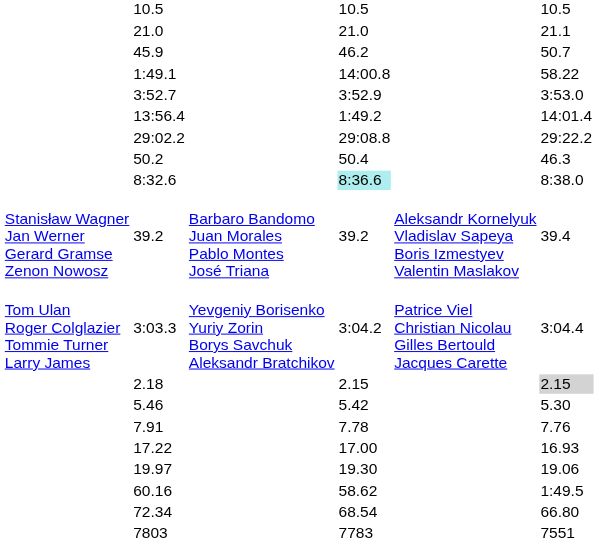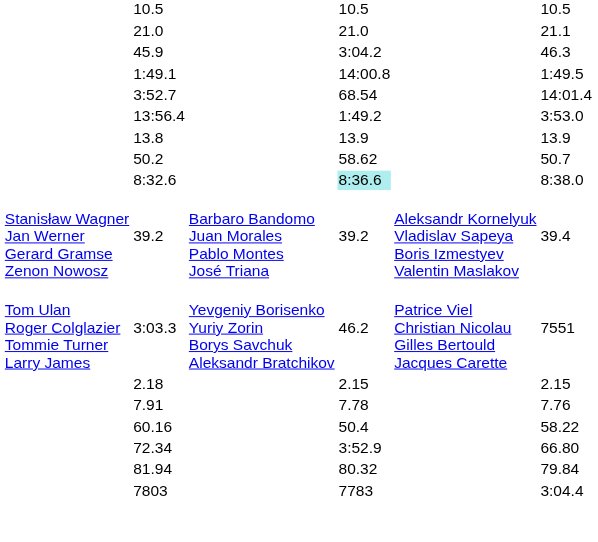 <table>
 <tr>
 <td></td>
 <td></td>
 <td>10.5</td>
 <td></td>
 <td>10.5</td>
 <td></td>
 <td>10.5</td>
 </tr>
 <tr>
 <td></td>
 <td></td>
 <td>21.0</td>
 <td></td>
 <td>21.0</td>
 <td></td>
 <td>21.1</td>
 </tr>
 <tr>
 <td></td>
 <td></td>
 <td>45.9</td>
 <td></td>
-<td>46.2</td>
+<td>3:04.2</td>
 <td></td>
-<td>50.7</td>
+<td>46.3</td>
 </tr>
 <tr>
 <td></td>
 <td></td>
 <td>1:49.1</td>
 <td></td>
 <td>14:00.8</td>
 <td></td>
-<td>58.22</td>
+<td>1:49.5</td>
 </tr>
 <tr>
 <td></td>
 <td></td>
 <td>3:52.7</td>
 <td></td>
-<td>3:52.9</td>
+<td>68.54</td>
 <td></td>
-<td>3:53.0</td>
+<td>14:01.4</td>
 </tr>
 <tr>
 <td></td>
 <td></td>
 <td>13:56.4</td>
 <td></td>
 <td>1:49.2</td>
 <td></td>
-<td>14:01.4</td>
+<td>3:53.0</td>
 </tr>
 <tr>
 <td></td>
 <td></td>
-<td>29:02.2</td>
+<td>13.8</td>
 <td></td>
-<td>29:08.8</td>
+<td>13.9</td>
 <td></td>
-<td>29:22.2</td>
+<td>13.9</td>
 </tr>
 <tr>
 <td></td>
 <td></td>
 <td>50.2</td>
 <td></td>
-<td>50.4</td>
+<td>58.62</td>
 <td></td>
-<td>46.3</td>
+<td>50.7</td>
 </tr>
 <tr>
 <td></td>
 <td></td>
 <td>8:32.6</td>
 <td></td>
 <td style="background: paleturquoise;">8:36.6</td>
 <td></td>
 <td>8:38.0</td>
 </tr>
 <tr>
 <td></td>
 <td><br><a href='#'>Stanisław Wagner</a><br><a href='#'>Jan Werner</a><br><a href='#'>Gerard Gramse</a><br><a href='#'>Zenon Nowosz</a></td>
 <td>39.2</td>
 <td><br><a href='#'>Barbaro Bandomo</a><br><a href='#'>Juan Morales</a><br><a href='#'>Pablo Montes</a><br><a href='#'>José Triana</a></td>
 <td>39.2</td>
 <td><br><a href='#'>Aleksandr Kornelyuk</a><br><a href='#'>Vladislav Sapeya</a><br><a href='#'>Boris Izmestyev</a><br><a href='#'>Valentin Maslakov</a></td>
 <td>39.4</td>
 </tr>
 <tr>
 <td></td>
 <td><br><a href='#'>Tom Ulan</a><br><a href='#'>Roger Colglazier</a><br><a href='#'>Tommie Turner</a><br><a href='#'>Larry James</a></td>
 <td>3:03.3</td>
 <td><br><a href='#'>Yevgeniy Borisenko</a><br><a href='#'>Yuriy Zorin</a><br><a href='#'>Borys Savchuk</a><br><a href='#'>Aleksandr Bratchikov</a></td>
-<td>3:04.2</td>
+<td>46.2</td>
 <td><br><a href='#'>Patrice Viel</a><br><a href='#'>Christian Nicolau</a><br><a href='#'>Gilles Bertould</a><br><a href='#'>Jacques Carette</a></td>
-<td>3:04.4</td>
+<td>7551</td>
 </tr>
 <tr>
 <td></td>
 <td></td>
 <td>2.18</td>
 <td></td>
 <td>2.15</td>
 <td></td>
-<td style="background: lightgrey;">2.15</td>
-</tr>
-<tr>
-<td></td>
-<td></td>
-<td>5.46</td>
-<td></td>
-<td>5.42</td>
-<td></td>
-<td>5.30</td>
+<td>2.15</td>
 </tr>
 <tr>
 <td></td>
 <td></td>
 <td>7.91</td>
 <td></td>
 <td>7.78</td>
 <td></td>
 <td>7.76</td>
 </tr>
 <tr>
 <td></td>
 <td></td>
-<td>17.22</td>
-<td></td>
-<td>17.00</td>
-<td></td>
-<td>16.93</td>
-</tr>
-<tr>
-<td></td>
-<td></td>
-<td>19.97</td>
-<td></td>
-<td>19.30</td>
-<td></td>
-<td>19.06</td>
-</tr>
-<tr>
-<td></td>
-<td></td>
 <td>60.16</td>
 <td></td>
-<td>58.62</td>
+<td>50.4</td>
 <td></td>
-<td>1:49.5</td>
+<td>58.22</td>
 </tr>
 <tr>
 <td></td>
 <td></td>
 <td>72.34</td>
 <td></td>
-<td>68.54</td>
+<td>3:52.9</td>
 <td></td>
 <td>66.80</td>
+</tr>
+<tr>
+<td></td>
+<td></td>
+<td>81.94</td>
+<td></td>
+<td>80.32</td>
+<td></td>
+<td>79.84</td>
 </tr>
 <tr>
 <td></td>
 <td></td>
 <td>7803</td>
 <td></td>
 <td>7783</td>
 <td></td>
-<td>7551</td>
+<td>3:04.4</td>
 </tr>
 </table>
